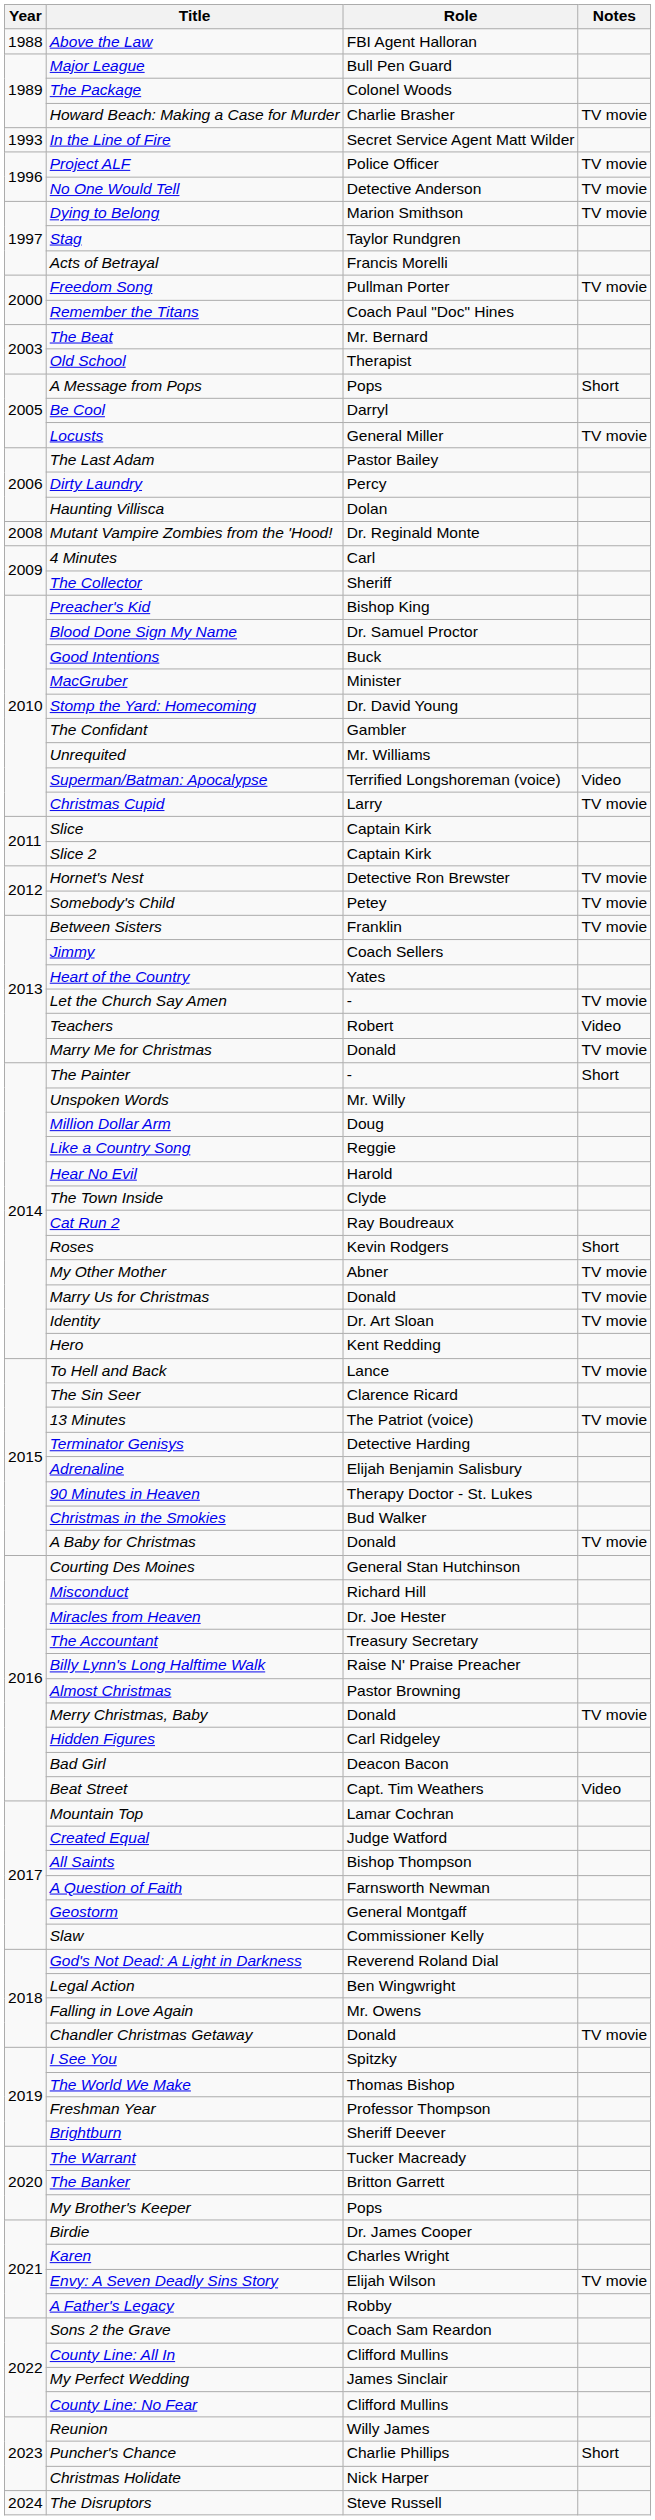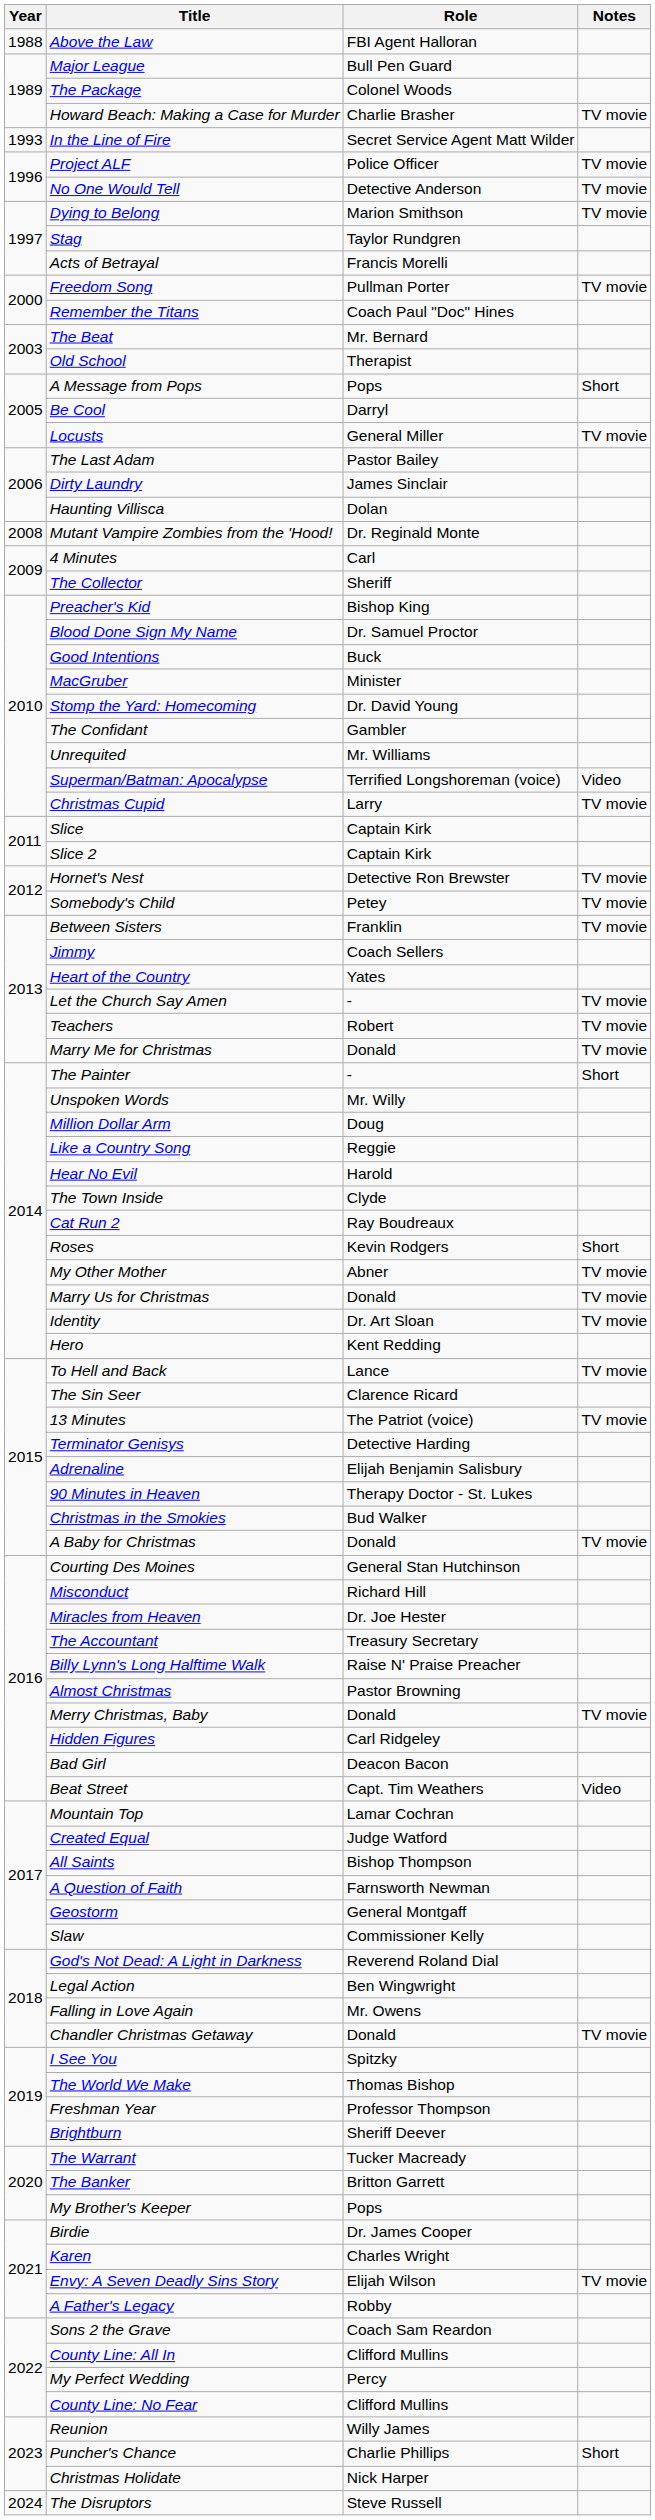 <table class="wikitable plainrowheaders sortable" style="margin-right: 0;">
 <tr>
 <th>Year</th>
 <th>Title</th>
 <th>Role</th>
 <th>Notes</th>
 </tr>
 <tr>
 <td>1988</td>
 <td><em><a href='#'>Above the Law</a></em></td>
 <td>FBI Agent Halloran</td>
 <td></td>
 </tr>
 <tr>
 <td rowspan=3>1989</td>
 <td><em><a href='#'>Major League</a></em></td>
 <td>Bull Pen Guard</td>
 <td></td>
 </tr>
 <tr>
 <td><em><a href='#'>The Package</a></em></td>
 <td>Colonel Woods</td>
 <td></td>
 </tr>
 <tr>
 <td><em>Howard Beach: Making a Case for Murder</em></td>
 <td>Charlie Brasher</td>
 <td>TV movie</td>
 </tr>
 <tr>
 <td>1993</td>
 <td><em><a href='#'>In the Line of Fire</a></em></td>
 <td>Secret Service Agent Matt Wilder</td>
 <td></td>
 </tr>
 <tr>
 <td rowspan=2>1996</td>
 <td><em><a href='#'>Project ALF</a></em></td>
 <td>Police Officer</td>
 <td>TV movie</td>
 </tr>
 <tr>
 <td><em><a href='#'>No One Would Tell</a></em></td>
 <td>Detective Anderson</td>
 <td>TV movie</td>
 </tr>
 <tr>
 <td rowspan=3>1997</td>
 <td><em><a href='#'>Dying to Belong</a></em></td>
 <td>Marion Smithson</td>
 <td>TV movie</td>
 </tr>
 <tr>
 <td><em><a href='#'>Stag</a></em></td>
 <td>Taylor Rundgren</td>
 <td></td>
 </tr>
 <tr>
 <td><em>Acts of Betrayal</em></td>
 <td>Francis Morelli</td>
 <td></td>
 </tr>
 <tr>
 <td rowspan=2>2000</td>
 <td><em><a href='#'>Freedom Song</a></em></td>
 <td>Pullman Porter</td>
 <td>TV movie</td>
 </tr>
 <tr>
 <td><em><a href='#'>Remember the Titans</a></em></td>
 <td>Coach Paul "Doc" Hines</td>
 <td></td>
 </tr>
 <tr>
 <td rowspan=2>2003</td>
 <td><em><a href='#'>The Beat</a></em></td>
 <td>Mr. Bernard</td>
 <td></td>
 </tr>
 <tr>
 <td><em><a href='#'>Old School</a></em></td>
 <td>Therapist</td>
 <td></td>
 </tr>
 <tr>
 <td rowspan=3>2005</td>
 <td><em>A Message from Pops</em></td>
 <td>Pops</td>
 <td>Short</td>
 </tr>
 <tr>
 <td><em><a href='#'>Be Cool</a></em></td>
 <td>Darryl</td>
 <td></td>
 </tr>
 <tr>
 <td><em><a href='#'>Locusts</a></em></td>
 <td>General Miller</td>
 <td>TV movie</td>
 </tr>
 <tr>
 <td rowspan=3>2006</td>
 <td><em>The Last Adam</em></td>
 <td>Pastor Bailey</td>
 <td></td>
 </tr>
 <tr>
 <td><em><a href='#'>Dirty Laundry</a></em></td>
-<td>Percy</td>
+<td>James Sinclair</td>
 <td></td>
 </tr>
 <tr>
 <td><em>Haunting Villisca</em></td>
 <td>Dolan</td>
 <td></td>
 </tr>
 <tr>
 <td>2008</td>
 <td><em>Mutant Vampire Zombies from the 'Hood!</em></td>
 <td>Dr. Reginald Monte</td>
 <td></td>
 </tr>
 <tr>
 <td rowspan=2>2009</td>
 <td><em>4 Minutes</em></td>
 <td>Carl</td>
 <td></td>
 </tr>
 <tr>
 <td><em><a href='#'>The Collector</a></em></td>
 <td>Sheriff</td>
 <td></td>
 </tr>
 <tr>
 <td rowspan=9>2010</td>
 <td><em><a href='#'>Preacher's Kid</a></em></td>
 <td>Bishop King</td>
 <td></td>
 </tr>
 <tr>
 <td><em><a href='#'>Blood Done Sign My Name</a></em></td>
 <td>Dr. Samuel Proctor</td>
 <td></td>
 </tr>
 <tr>
 <td><em><a href='#'>Good Intentions</a></em></td>
 <td>Buck</td>
 <td></td>
 </tr>
 <tr>
 <td><em><a href='#'>MacGruber</a></em></td>
 <td>Minister</td>
 <td></td>
 </tr>
 <tr>
 <td><em><a href='#'>Stomp the Yard: Homecoming</a></em></td>
 <td>Dr. David Young</td>
 <td></td>
 </tr>
 <tr>
 <td><em>The Confidant</em></td>
 <td>Gambler</td>
 <td></td>
 </tr>
 <tr>
 <td><em>Unrequited</em></td>
 <td>Mr. Williams</td>
 <td></td>
 </tr>
 <tr>
 <td><em><a href='#'>Superman/Batman: Apocalypse</a></em></td>
 <td>Terrified Longshoreman (voice)</td>
 <td>Video</td>
 </tr>
 <tr>
 <td><em><a href='#'>Christmas Cupid</a></em></td>
 <td>Larry</td>
 <td>TV movie</td>
 </tr>
 <tr>
 <td rowspan=2>2011</td>
 <td><em>Slice</em></td>
 <td>Captain Kirk</td>
 <td></td>
 </tr>
 <tr>
 <td><em>Slice 2</em></td>
 <td>Captain Kirk</td>
 <td></td>
 </tr>
 <tr>
 <td rowspan=2>2012</td>
 <td><em>Hornet's Nest</em></td>
 <td>Detective Ron Brewster</td>
 <td>TV movie</td>
 </tr>
 <tr>
 <td><em>Somebody's Child</em></td>
 <td>Petey</td>
 <td>TV movie</td>
 </tr>
 <tr>
 <td rowspan=6>2013</td>
 <td><em>Between Sisters</em></td>
 <td>Franklin</td>
 <td>TV movie</td>
 </tr>
 <tr>
 <td><em><a href='#'>Jimmy</a></em></td>
 <td>Coach Sellers</td>
 <td></td>
 </tr>
 <tr>
 <td><em><a href='#'>Heart of the Country</a></em></td>
 <td>Yates</td>
 <td></td>
 </tr>
 <tr>
 <td><em>Let the Church Say Amen</em></td>
 <td>-</td>
 <td>TV movie</td>
 </tr>
 <tr>
 <td><em>Teachers</em></td>
 <td>Robert</td>
-<td>Video</td>
+<td>TV movie</td>
 </tr>
 <tr>
 <td><em>Marry Me for Christmas</em></td>
 <td>Donald</td>
 <td>TV movie</td>
 </tr>
 <tr>
 <td rowspan=12>2014</td>
 <td><em>The Painter</em></td>
 <td>-</td>
 <td>Short</td>
 </tr>
 <tr>
 <td><em>Unspoken Words</em></td>
 <td>Mr. Willy</td>
 <td></td>
 </tr>
 <tr>
 <td><em><a href='#'>Million Dollar Arm</a></em></td>
 <td>Doug</td>
 <td></td>
 </tr>
 <tr>
 <td><em><a href='#'>Like a Country Song</a></em></td>
 <td>Reggie</td>
 <td></td>
 </tr>
 <tr>
 <td><em><a href='#'>Hear No Evil</a></em></td>
 <td>Harold</td>
 <td></td>
 </tr>
 <tr>
 <td><em>The Town Inside</em></td>
 <td>Clyde</td>
 <td></td>
 </tr>
 <tr>
 <td><em><a href='#'>Cat Run 2</a></em></td>
 <td>Ray Boudreaux</td>
 <td></td>
 </tr>
 <tr>
 <td><em>Roses</em></td>
 <td>Kevin Rodgers</td>
 <td>Short</td>
 </tr>
 <tr>
 <td><em>My Other Mother</em></td>
 <td>Abner</td>
 <td>TV movie</td>
 </tr>
 <tr>
 <td><em>Marry Us for Christmas</em></td>
 <td>Donald</td>
 <td>TV movie</td>
 </tr>
 <tr>
 <td><em>Identity</em></td>
 <td>Dr. Art Sloan</td>
 <td>TV movie</td>
 </tr>
 <tr>
 <td><em>Hero</em></td>
 <td>Kent Redding</td>
 <td></td>
 </tr>
 <tr>
 <td rowspan=8>2015</td>
 <td><em>To Hell and Back</em></td>
 <td>Lance</td>
 <td>TV movie</td>
 </tr>
 <tr>
 <td><em>The Sin Seer</em></td>
 <td>Clarence Ricard</td>
 <td></td>
 </tr>
 <tr>
 <td><em>13 Minutes</em></td>
 <td>The Patriot (voice)</td>
 <td>TV movie</td>
 </tr>
 <tr>
 <td><em><a href='#'>Terminator Genisys</a></em></td>
 <td>Detective Harding</td>
 <td></td>
 </tr>
 <tr>
 <td><em><a href='#'>Adrenaline</a></em></td>
 <td>Elijah Benjamin Salisbury</td>
 <td></td>
 </tr>
 <tr>
 <td><em><a href='#'>90 Minutes in Heaven</a></em></td>
 <td>Therapy Doctor - St. Lukes</td>
 <td></td>
 </tr>
 <tr>
 <td><em><a href='#'>Christmas in the Smokies</a></em></td>
 <td>Bud Walker</td>
 <td></td>
 </tr>
 <tr>
 <td><em>A Baby for Christmas</em></td>
 <td>Donald</td>
 <td>TV movie</td>
 </tr>
 <tr>
 <td rowspan=10>2016</td>
 <td><em>Courting Des Moines</em></td>
 <td>General Stan Hutchinson</td>
 <td></td>
 </tr>
 <tr>
 <td><em><a href='#'>Misconduct</a></em></td>
 <td>Richard Hill</td>
 <td></td>
 </tr>
 <tr>
 <td><em><a href='#'>Miracles from Heaven</a></em></td>
 <td>Dr. Joe Hester</td>
 <td></td>
 </tr>
 <tr>
 <td><em><a href='#'>The Accountant</a></em></td>
 <td>Treasury Secretary</td>
 <td></td>
 </tr>
 <tr>
 <td><em><a href='#'>Billy Lynn's Long Halftime Walk</a></em></td>
 <td>Raise N' Praise Preacher</td>
 <td></td>
 </tr>
 <tr>
 <td><em><a href='#'>Almost Christmas</a></em></td>
 <td>Pastor Browning</td>
 <td></td>
 </tr>
 <tr>
 <td><em>Merry Christmas, Baby</em></td>
 <td>Donald</td>
 <td>TV movie</td>
 </tr>
 <tr>
 <td><em><a href='#'>Hidden Figures</a></em></td>
 <td>Carl Ridgeley</td>
 <td></td>
 </tr>
 <tr>
 <td><em>Bad Girl</em></td>
 <td>Deacon Bacon</td>
 <td></td>
 </tr>
 <tr>
 <td><em>Beat Street</em></td>
 <td>Capt. Tim Weathers</td>
 <td>Video</td>
 </tr>
 <tr>
 <td rowspan=6>2017</td>
 <td><em>Mountain Top</em></td>
 <td>Lamar Cochran</td>
 <td></td>
 </tr>
 <tr>
 <td><em><a href='#'>Created Equal</a></em></td>
 <td>Judge Watford</td>
 <td></td>
 </tr>
 <tr>
 <td><em><a href='#'>All Saints</a></em></td>
 <td>Bishop Thompson</td>
 <td></td>
 </tr>
 <tr>
 <td><em><a href='#'>A Question of Faith</a></em></td>
 <td>Farnsworth Newman</td>
 <td></td>
 </tr>
 <tr>
 <td><em><a href='#'>Geostorm</a></em></td>
 <td>General Montgaff</td>
 <td></td>
 </tr>
 <tr>
 <td><em>Slaw</em></td>
 <td>Commissioner Kelly</td>
 <td></td>
 </tr>
 <tr>
 <td rowspan=4>2018</td>
 <td><em><a href='#'>God's Not Dead: A Light in Darkness</a></em></td>
 <td>Reverend Roland Dial</td>
 <td></td>
 </tr>
 <tr>
 <td><em>Legal Action</em></td>
 <td>Ben Wingwright</td>
 <td></td>
 </tr>
 <tr>
 <td><em>Falling in Love Again</em></td>
 <td>Mr. Owens</td>
 <td></td>
 </tr>
 <tr>
 <td><em>Chandler Christmas Getaway</em></td>
 <td>Donald</td>
 <td>TV movie</td>
 </tr>
 <tr>
 <td rowspan=4>2019</td>
 <td><em><a href='#'>I See You</a></em></td>
 <td>Spitzky</td>
 <td></td>
 </tr>
 <tr>
 <td><em><a href='#'>The World We Make</a></em></td>
 <td>Thomas Bishop</td>
 <td></td>
 </tr>
 <tr>
 <td><em>Freshman Year</em></td>
 <td>Professor Thompson</td>
 <td></td>
 </tr>
 <tr>
 <td><em><a href='#'>Brightburn</a></em></td>
 <td>Sheriff Deever</td>
 <td></td>
 </tr>
 <tr>
 <td rowspan=3>2020</td>
 <td><em><a href='#'>The Warrant</a></em></td>
 <td>Tucker Macready</td>
 <td></td>
 </tr>
 <tr>
 <td><em><a href='#'>The Banker</a></em></td>
 <td>Britton Garrett</td>
 <td></td>
 </tr>
 <tr>
 <td><em>My Brother's Keeper</em></td>
 <td>Pops</td>
 <td></td>
 </tr>
 <tr>
 <td rowspan=4>2021</td>
 <td><em>Birdie</em></td>
 <td>Dr. James Cooper</td>
 <td></td>
 </tr>
 <tr>
 <td><em><a href='#'>Karen</a></em></td>
 <td>Charles Wright</td>
 <td></td>
 </tr>
 <tr>
 <td><em><a href='#'>Envy: A Seven Deadly Sins Story</a></em></td>
 <td>Elijah Wilson</td>
 <td>TV movie</td>
 </tr>
 <tr>
 <td><em><a href='#'>A Father's Legacy</a></em></td>
 <td>Robby</td>
 <td></td>
 </tr>
 <tr>
 <td rowspan=4>2022</td>
 <td><em>Sons 2 the Grave</em></td>
 <td>Coach Sam Reardon</td>
 <td></td>
 </tr>
 <tr>
 <td><em><a href='#'>County Line: All In</a></em></td>
 <td>Clifford Mullins</td>
 <td></td>
 </tr>
 <tr>
 <td><em>My Perfect Wedding</em></td>
-<td>James Sinclair</td>
+<td>Percy</td>
 <td></td>
 </tr>
 <tr>
 <td><em><a href='#'>County Line: No Fear</a></em></td>
 <td>Clifford Mullins</td>
 <td></td>
 </tr>
 <tr>
 <td rowspan=3>2023</td>
 <td><em>Reunion</em></td>
 <td>Willy James</td>
 <td></td>
 </tr>
 <tr>
 <td><em>Puncher's Chance</em></td>
 <td>Charlie Phillips</td>
 <td>Short</td>
 </tr>
 <tr>
 <td><em>Christmas Holidate</em></td>
 <td>Nick Harper</td>
 <td></td>
 </tr>
 <tr>
 <td>2024</td>
 <td><em>The Disruptors</em></td>
 <td>Steve Russell</td>
 <td></td>
 </tr>
 </table>
